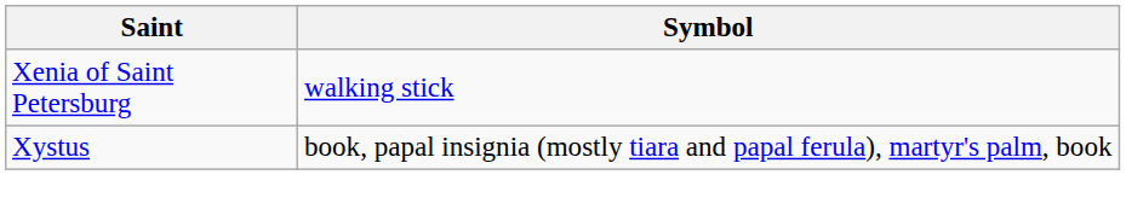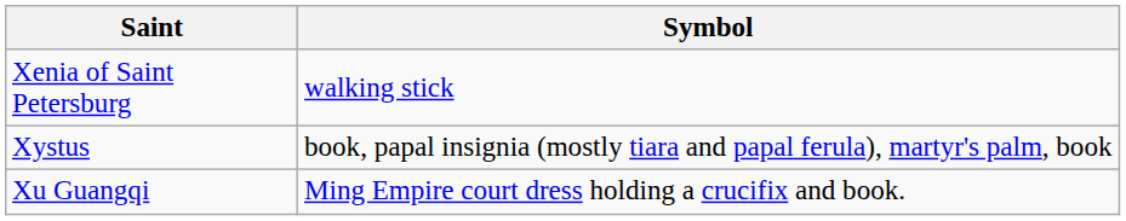 <table class="wikitable">
 <tr>
 <th scope="col" style="width: 10em;">Saint</th>
 <th scope="col">Symbol</th>
 </tr>
 <tr>
 <td><a href='#'>Xenia of Saint Petersburg</a></td>
 <td><a href='#'>walking stick</a></td>
 </tr>
 <tr>
 <td><a href='#'>Xystus</a></td>
 <td>book, papal insignia (mostly <a href='#'>tiara</a> and <a href='#'>papal ferula</a>), <a href='#'>martyr's palm</a>, book</td>
 </tr>
+<tr>
+<td><a href='#'>Xu Guangqi</a></td>
+<td><a href='#'>Ming Empire court dress</a> holding a <a href='#'>crucifix</a> and book.</td>
+</tr>
 </table>
